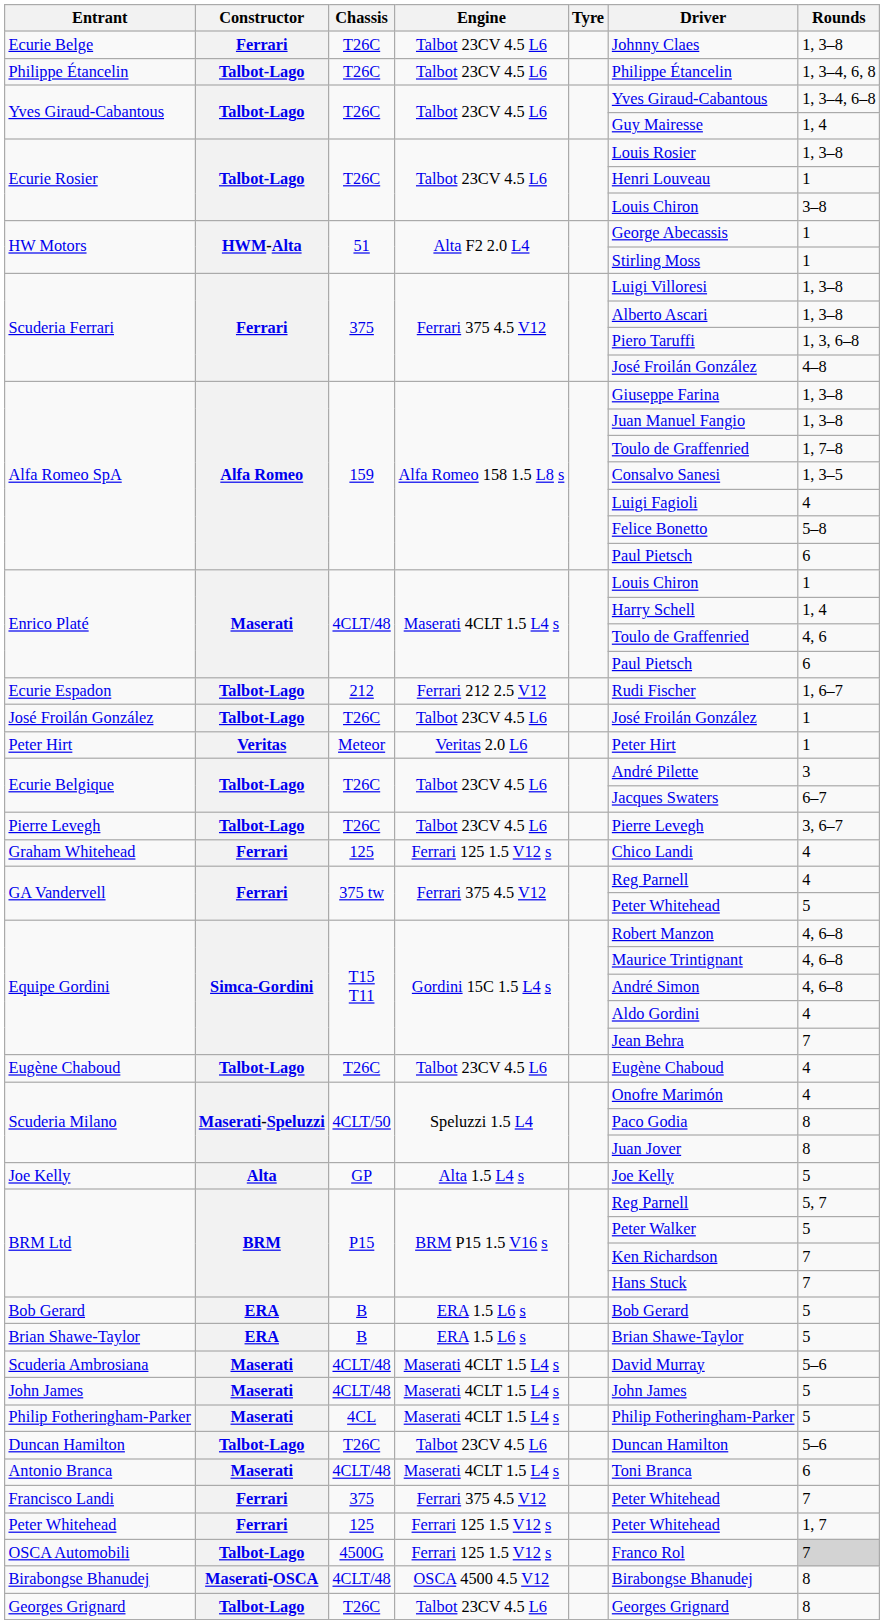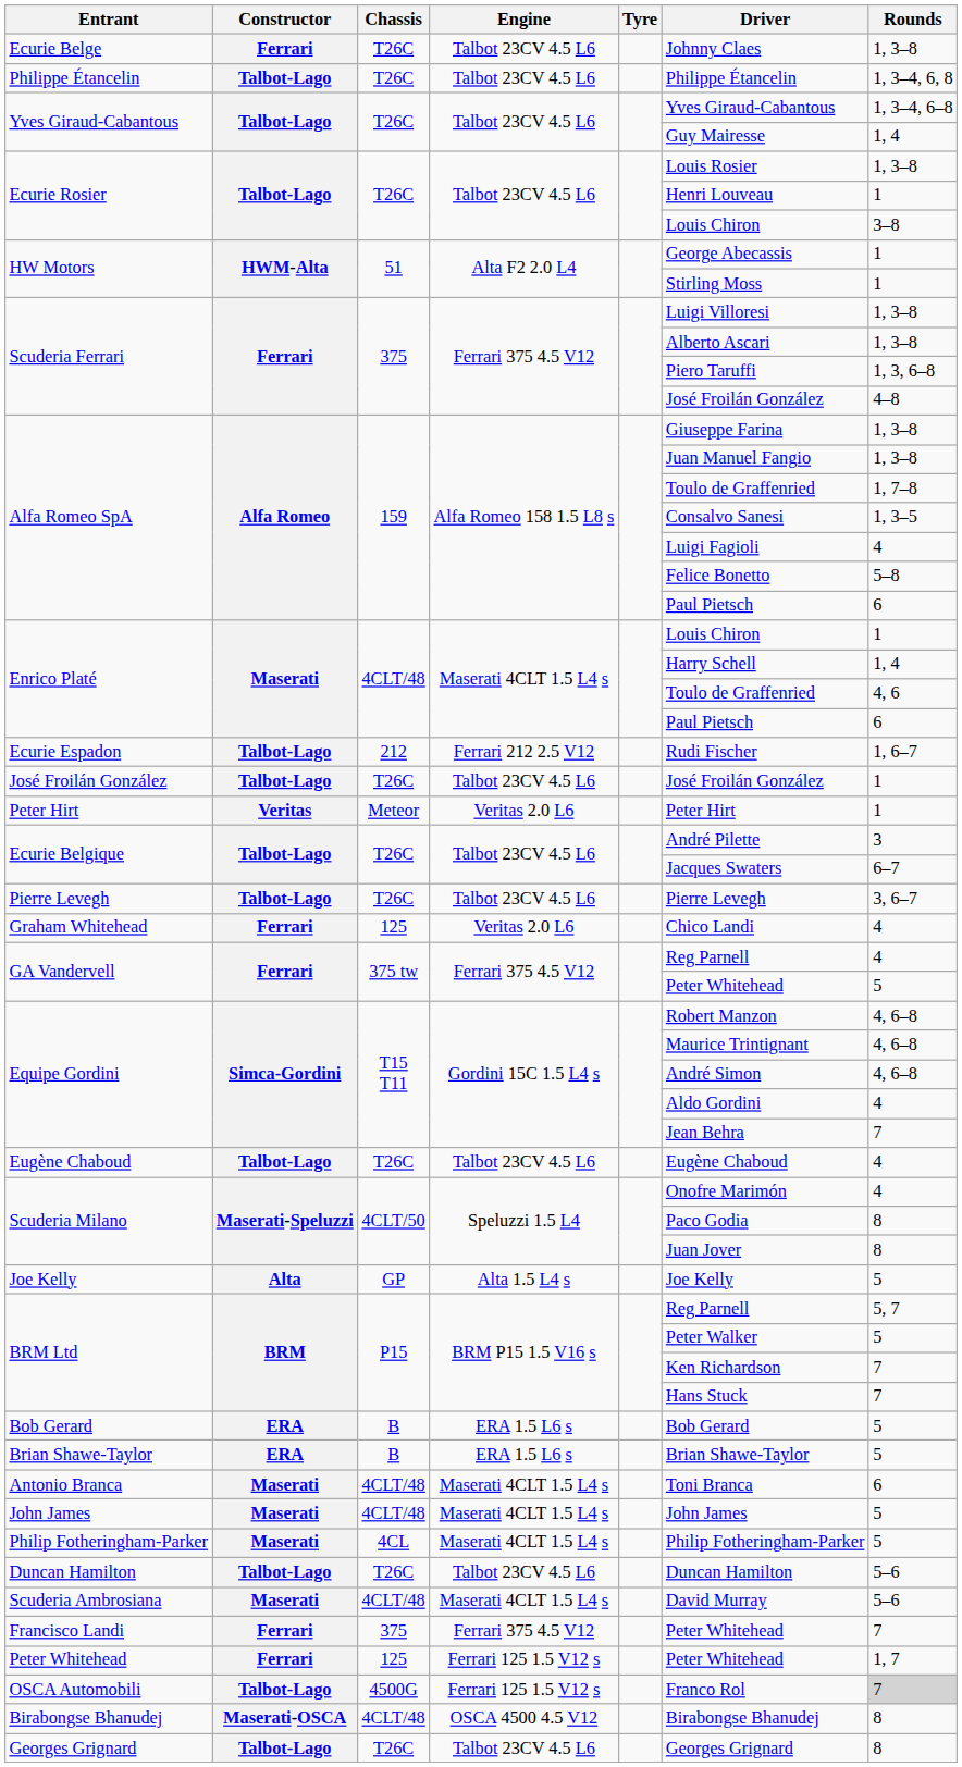 <table class="wikitable sortable" style="font-size: 85%">
 <tr>
 <th>Entrant</th>
 <th>Constructor</th>
 <th>Chassis</th>
 <th>Engine</th>
 <th>Tyre</th>
 <th>Driver</th>
 <th>Rounds</th>
 </tr>
 <tr>
 <td> <a href='#'>Ecurie Belge</a></td>
 <th><a href='#'>Ferrari</a></th>
 <td align="center"><a href='#'>T26C</a></td>
 <td align="center"><a href='#'>Talbot</a> 23CV 4.5 <a href='#'>L6</a></td>
 <td align="center"></td>
 <td> <a href='#'>Johnny Claes</a></td>
 <td>1, 3–8</td>
 </tr>
 <tr>
 <td> <a href='#'>Philippe Étancelin</a></td>
 <th><a href='#'>Talbot-Lago</a></th>
 <td align="center"><a href='#'>T26C</a></td>
 <td align="center"><a href='#'>Talbot</a> 23CV 4.5 <a href='#'>L6</a></td>
 <td align="center"></td>
 <td> <a href='#'>Philippe Étancelin</a></td>
 <td>1, 3–4, 6, 8</td>
 </tr>
 <tr>
 <td rowspan="2"> <a href='#'>Yves Giraud-Cabantous</a></td>
 <th rowspan="2"><a href='#'>Talbot-Lago</a></th>
 <td rowspan="2" align="center"><a href='#'>T26C</a></td>
 <td rowspan="2" align="center"><a href='#'>Talbot</a> 23CV 4.5 <a href='#'>L6</a></td>
 <td rowspan="2" align="center"></td>
 <td> <a href='#'>Yves Giraud-Cabantous</a></td>
 <td>1, 3–4, 6–8</td>
 </tr>
 <tr>
 <td> <a href='#'>Guy Mairesse</a></td>
 <td>1, 4</td>
 </tr>
 <tr>
 <td rowspan="3"> <a href='#'>Ecurie Rosier</a></td>
 <th rowspan="3"><a href='#'>Talbot-Lago</a></th>
 <td rowspan="3" align="center"><a href='#'>T26C</a></td>
 <td rowspan="3" align="center"><a href='#'>Talbot</a> 23CV 4.5 <a href='#'>L6</a></td>
 <td rowspan="3" align="center"></td>
 <td> <a href='#'>Louis Rosier</a></td>
 <td>1, 3–8</td>
 </tr>
 <tr>
 <td> <a href='#'>Henri Louveau</a></td>
 <td>1</td>
 </tr>
 <tr>
 <td> <a href='#'>Louis Chiron</a></td>
 <td>3–8</td>
 </tr>
 <tr>
 <td rowspan="2"> <a href='#'>HW Motors</a></td>
 <th rowspan="2"><a href='#'>HWM</a>-<a href='#'>Alta</a></th>
 <td rowspan="2" align="center"><a href='#'>51</a></td>
 <td rowspan="2" align="center"><a href='#'>Alta</a> F2 2.0 <a href='#'>L4</a></td>
 <td rowspan="2" align="center"></td>
 <td> <a href='#'>George Abecassis</a></td>
 <td>1</td>
 </tr>
 <tr>
 <td> <a href='#'>Stirling Moss</a></td>
 <td>1</td>
 </tr>
 <tr>
 <td rowspan="4"> <a href='#'>Scuderia Ferrari</a></td>
 <th rowspan="4"><a href='#'>Ferrari</a></th>
 <td rowspan="4" align="center"><a href='#'>375</a></td>
 <td rowspan="4" align="center"><a href='#'>Ferrari</a> 375 4.5 <a href='#'>V12</a></td>
 <td rowspan="4" align="center"><br></td>
 <td> <a href='#'>Luigi Villoresi</a></td>
 <td>1, 3–8</td>
 </tr>
 <tr>
 <td> <a href='#'>Alberto Ascari</a></td>
 <td>1, 3–8</td>
 </tr>
 <tr>
 <td> <a href='#'>Piero Taruffi</a></td>
 <td>1, 3, 6–8</td>
 </tr>
 <tr>
 <td> <a href='#'>José Froilán González</a></td>
 <td>4–8</td>
 </tr>
 <tr>
 <td rowspan="7"> <a href='#'>Alfa Romeo SpA</a></td>
 <th rowspan="7"><a href='#'>Alfa Romeo</a></th>
 <td rowspan="7" align="center"><a href='#'>159</a></td>
 <td rowspan="7" align="center"><a href='#'>Alfa Romeo</a> 158 1.5 <a href='#'>L8</a> <a href='#'>s</a></td>
 <td rowspan="7" align="center"></td>
 <td> <a href='#'>Giuseppe Farina</a></td>
 <td>1, 3–8</td>
 </tr>
 <tr>
 <td> <a href='#'>Juan Manuel Fangio</a></td>
 <td>1, 3–8</td>
 </tr>
 <tr>
 <td> <a href='#'>Toulo de Graffenried</a></td>
 <td>1, 7–8</td>
 </tr>
 <tr>
 <td> <a href='#'>Consalvo Sanesi</a></td>
 <td>1, 3–5</td>
 </tr>
 <tr>
 <td> <a href='#'>Luigi Fagioli</a></td>
 <td>4</td>
 </tr>
 <tr>
 <td> <a href='#'>Felice Bonetto</a></td>
 <td>5–8</td>
 </tr>
 <tr>
 <td> <a href='#'>Paul Pietsch</a></td>
 <td>6</td>
 </tr>
 <tr>
 <td rowspan="4"> <a href='#'>Enrico Platé</a></td>
 <th rowspan="4"><a href='#'>Maserati</a></th>
 <td rowspan="4" align="center"><a href='#'>4CLT/48</a></td>
 <td rowspan="4" align="center"><a href='#'>Maserati</a> 4CLT 1.5 <a href='#'>L4</a> <a href='#'>s</a></td>
 <td rowspan="4" align="center"></td>
 <td> <a href='#'>Louis Chiron</a></td>
 <td>1</td>
 </tr>
 <tr>
 <td> <a href='#'>Harry Schell</a></td>
 <td>1, 4</td>
 </tr>
 <tr>
 <td> <a href='#'>Toulo de Graffenried</a></td>
 <td>4, 6</td>
 </tr>
 <tr>
 <td> <a href='#'>Paul Pietsch</a></td>
 <td>6</td>
 </tr>
 <tr>
 <td> <a href='#'>Ecurie Espadon</a></td>
 <th><a href='#'>Talbot-Lago</a></th>
 <td align="center"><a href='#'>212</a></td>
 <td align="center"><a href='#'>Ferrari</a> 212 2.5 <a href='#'>V12</a></td>
 <td align="center"></td>
 <td> <a href='#'>Rudi Fischer</a></td>
 <td>1, 6–7</td>
 </tr>
 <tr>
 <td> <a href='#'>José Froilán González</a></td>
 <th><a href='#'>Talbot-Lago</a></th>
 <td align="center"><a href='#'>T26C</a></td>
 <td align="center"><a href='#'>Talbot</a> 23CV 4.5 <a href='#'>L6</a></td>
 <td align="center"></td>
 <td> <a href='#'>José Froilán González</a></td>
 <td>1</td>
 </tr>
 <tr>
 <td> <a href='#'>Peter Hirt</a></td>
 <th><a href='#'>Veritas</a></th>
 <td align="center"><a href='#'>Meteor</a></td>
 <td align="center"><a href='#'>Veritas</a> 2.0 <a href='#'>L6</a></td>
 <td align="center"></td>
 <td> <a href='#'>Peter Hirt</a></td>
 <td>1</td>
 </tr>
 <tr>
 <td rowspan="2"> <a href='#'>Ecurie Belgique</a></td>
 <th rowspan="2"><a href='#'>Talbot-Lago</a></th>
 <td rowspan="2" align="center"><a href='#'>T26C</a></td>
 <td rowspan="2" align="center"><a href='#'>Talbot</a> 23CV 4.5 <a href='#'>L6</a></td>
 <td rowspan="2" align="center"></td>
 <td> <a href='#'>André Pilette</a></td>
 <td>3</td>
 </tr>
 <tr>
 <td> <a href='#'>Jacques Swaters</a></td>
 <td>6–7</td>
 </tr>
 <tr>
 <td> <a href='#'>Pierre Levegh</a></td>
 <th><a href='#'>Talbot-Lago</a></th>
 <td align="center"><a href='#'>T26C</a></td>
 <td align="center"><a href='#'>Talbot</a> 23CV 4.5 <a href='#'>L6</a></td>
 <td align="center"></td>
 <td> <a href='#'>Pierre Levegh</a></td>
 <td>3, 6–7</td>
 </tr>
 <tr>
 <td> <a href='#'>Graham Whitehead</a></td>
 <th><a href='#'>Ferrari</a></th>
 <td align="center"><a href='#'>125</a></td>
-<td align="center"><a href='#'>Ferrari</a> 125 1.5 <a href='#'>V12</a> <a href='#'>s</a></td>
+<td align="center"><a href='#'>Veritas</a> 2.0 <a href='#'>L6</a></td>
 <td align="center"></td>
 <td> <a href='#'>Chico Landi</a></td>
 <td>4</td>
 </tr>
 <tr>
 <td rowspan="2"> <a href='#'>GA Vandervell</a></td>
 <th rowspan="2"><a href='#'>Ferrari</a></th>
 <td rowspan="2" align="center"><a href='#'>375 tw</a></td>
 <td rowspan="2" align="center"><a href='#'>Ferrari</a> 375 4.5 <a href='#'>V12</a></td>
 <td rowspan="2" align="center"></td>
 <td> <a href='#'>Reg Parnell</a></td>
 <td>4</td>
 </tr>
 <tr>
 <td> <a href='#'>Peter Whitehead</a></td>
 <td>5</td>
 </tr>
 <tr>
 <td rowspan="5"> <a href='#'>Equipe Gordini</a></td>
 <th rowspan="5"><a href='#'>Simca-Gordini</a></th>
 <td rowspan="5" align="center"><a href='#'>T15</a><br><a href='#'>T11</a></td>
 <td rowspan="5" align="center"><a href='#'>Gordini</a> 15C 1.5 <a href='#'>L4</a> <a href='#'>s</a></td>
 <td rowspan="5" align="center"></td>
 <td> <a href='#'>Robert Manzon</a></td>
 <td>4, 6–8</td>
 </tr>
 <tr>
 <td> <a href='#'>Maurice Trintignant</a></td>
 <td>4, 6–8</td>
 </tr>
 <tr>
 <td> <a href='#'>André Simon</a></td>
 <td>4, 6–8</td>
 </tr>
 <tr>
 <td> <a href='#'>Aldo Gordini</a></td>
 <td>4</td>
 </tr>
 <tr>
 <td> <a href='#'>Jean Behra</a></td>
 <td>7</td>
 </tr>
 <tr>
 <td> <a href='#'>Eugène Chaboud</a></td>
 <th><a href='#'>Talbot-Lago</a></th>
 <td align="center"><a href='#'>T26C</a></td>
 <td align="center"><a href='#'>Talbot</a> 23CV 4.5 <a href='#'>L6</a></td>
 <td align="center"></td>
 <td> <a href='#'>Eugène Chaboud</a></td>
 <td>4</td>
 </tr>
 <tr>
 <td rowspan="3"> <a href='#'>Scuderia Milano</a></td>
 <th rowspan="3"><a href='#'>Maserati</a>-<a href='#'>Speluzzi</a></th>
 <td rowspan="3" align="center"><a href='#'>4CLT/50</a></td>
 <td rowspan="3" align="center">Speluzzi 1.5 <a href='#'>L4</a></td>
 <td rowspan="3" align="center"></td>
 <td> <a href='#'>Onofre Marimón</a></td>
 <td>4</td>
 </tr>
 <tr>
 <td> <a href='#'>Paco Godia</a></td>
 <td>8</td>
 </tr>
 <tr>
 <td> <a href='#'>Juan Jover</a></td>
 <td>8</td>
 </tr>
 <tr>
 <td> <a href='#'>Joe Kelly</a></td>
 <th><a href='#'>Alta</a></th>
 <td align="center"><a href='#'>GP</a></td>
 <td align="center"><a href='#'>Alta</a> 1.5 <a href='#'>L4</a> <a href='#'>s</a></td>
 <td align="center"></td>
 <td> <a href='#'>Joe Kelly</a></td>
 <td>5</td>
 </tr>
 <tr>
 <td rowspan="4"> <a href='#'>BRM Ltd</a></td>
 <th rowspan="4"><a href='#'>BRM</a></th>
 <td rowspan="4" align="center"><a href='#'>P15</a></td>
 <td rowspan="4" align="center"><a href='#'>BRM</a> P15 1.5 <a href='#'>V16</a> <a href='#'>s</a></td>
 <td rowspan="4" align="center"></td>
 <td> <a href='#'>Reg Parnell</a></td>
 <td>5, 7</td>
 </tr>
 <tr>
 <td> <a href='#'>Peter Walker</a></td>
 <td>5</td>
 </tr>
 <tr>
 <td> <a href='#'>Ken Richardson</a></td>
 <td>7</td>
 </tr>
 <tr>
 <td> <a href='#'>Hans Stuck</a></td>
 <td>7</td>
 </tr>
 <tr>
 <td> <a href='#'>Bob Gerard</a></td>
 <th><a href='#'>ERA</a></th>
 <td align="center"><a href='#'>B</a></td>
 <td align="center"><a href='#'>ERA</a> 1.5 <a href='#'>L6</a> <a href='#'>s</a></td>
 <td align="center"></td>
 <td> <a href='#'>Bob Gerard</a></td>
 <td>5</td>
 </tr>
 <tr>
 <td> <a href='#'>Brian Shawe-Taylor</a></td>
 <th><a href='#'>ERA</a></th>
 <td align="center"><a href='#'>B</a></td>
 <td align="center"><a href='#'>ERA</a> 1.5 <a href='#'>L6</a> <a href='#'>s</a></td>
 <td align="center"></td>
 <td> <a href='#'>Brian Shawe-Taylor</a></td>
 <td>5</td>
 </tr>
 <tr>
-<td> <a href='#'>Scuderia Ambrosiana</a></td>
+<td> <a href='#'>Antonio Branca</a></td>
 <th><a href='#'>Maserati</a></th>
 <td align="center"><a href='#'>4CLT/48</a></td>
 <td align="center"><a href='#'>Maserati</a> 4CLT 1.5 <a href='#'>L4</a> <a href='#'>s</a></td>
 <td align="center"></td>
-<td> <a href='#'>David Murray</a></td>
-<td>5–6</td>
+<td> <a href='#'>Toni Branca</a></td>
+<td>6</td>
 </tr>
 <tr>
 <td> <a href='#'>John James</a></td>
 <th><a href='#'>Maserati</a></th>
 <td align="center"><a href='#'>4CLT/48</a></td>
 <td align="center"><a href='#'>Maserati</a> 4CLT 1.5 <a href='#'>L4</a> <a href='#'>s</a></td>
 <td align="center"></td>
 <td> <a href='#'>John James</a></td>
 <td>5</td>
 </tr>
 <tr>
 <td> <a href='#'>Philip Fotheringham-Parker</a></td>
 <th><a href='#'>Maserati</a></th>
 <td align="center"><a href='#'>4CL</a></td>
 <td align="center"><a href='#'>Maserati</a> 4CLT 1.5 <a href='#'>L4</a> <a href='#'>s</a></td>
 <td align="center"></td>
 <td> <a href='#'>Philip Fotheringham-Parker</a></td>
 <td>5</td>
 </tr>
 <tr>
 <td> <a href='#'>Duncan Hamilton</a></td>
 <th><a href='#'>Talbot-Lago</a></th>
 <td align="center"><a href='#'>T26C</a></td>
 <td align="center"><a href='#'>Talbot</a> 23CV 4.5 <a href='#'>L6</a></td>
 <td align="center"></td>
 <td> <a href='#'>Duncan Hamilton</a></td>
 <td>5–6</td>
 </tr>
 <tr>
-<td> <a href='#'>Antonio Branca</a></td>
+<td> <a href='#'>Scuderia Ambrosiana</a></td>
 <th><a href='#'>Maserati</a></th>
 <td align="center"><a href='#'>4CLT/48</a></td>
 <td align="center"><a href='#'>Maserati</a> 4CLT 1.5 <a href='#'>L4</a> <a href='#'>s</a></td>
 <td align="center"></td>
-<td> <a href='#'>Toni Branca</a></td>
-<td>6</td>
+<td> <a href='#'>David Murray</a></td>
+<td>5–6</td>
 </tr>
 <tr>
 <td> <a href='#'>Francisco Landi</a></td>
 <th><a href='#'>Ferrari</a></th>
 <td align="center"><a href='#'>375</a></td>
 <td align="center"><a href='#'>Ferrari</a> 375 4.5 <a href='#'>V12</a></td>
 <td align="center"></td>
 <td> <a href='#'>Peter Whitehead</a></td>
 <td>7</td>
 </tr>
 <tr>
 <td> <a href='#'>Peter Whitehead</a></td>
 <th><a href='#'>Ferrari</a></th>
 <td align="center"><a href='#'>125</a></td>
 <td align="center"><a href='#'>Ferrari</a> 125 1.5 <a href='#'>V12</a> <a href='#'>s</a></td>
 <td align="center"></td>
 <td> <a href='#'>Peter Whitehead</a></td>
 <td>1, 7</td>
 </tr>
 <tr>
 <td> <a href='#'>OSCA Automobili</a></td>
 <th><a href='#'>Talbot-Lago</a></th>
 <td align="center"><a href='#'>4500G</a></td>
 <td align="center"><a href='#'>Ferrari</a> 125 1.5 <a href='#'>V12</a> <a href='#'>s</a></td>
 <td align="center"></td>
 <td> <a href='#'>Franco Rol</a></td>
 <td style="background: lightgrey;">7</td>
 </tr>
 <tr>
 <td> <a href='#'>Birabongse Bhanudej</a></td>
 <th><a href='#'>Maserati</a>-<a href='#'>OSCA</a></th>
 <td align="center"><a href='#'>4CLT/48</a></td>
 <td align="center"><a href='#'>OSCA</a> 4500 4.5 <a href='#'>V12</a></td>
 <td align="center"></td>
 <td> <a href='#'>Birabongse Bhanudej</a></td>
 <td>8</td>
 </tr>
 <tr>
 <td> <a href='#'>Georges Grignard</a></td>
 <th><a href='#'>Talbot-Lago</a></th>
 <td align="center"><a href='#'>T26C</a></td>
 <td align="center"><a href='#'>Talbot</a> 23CV 4.5 <a href='#'>L6</a></td>
 <td align="center"></td>
 <td> <a href='#'>Georges Grignard</a></td>
 <td>8</td>
 </tr>
 <tr>
 </tr>
 </table>
